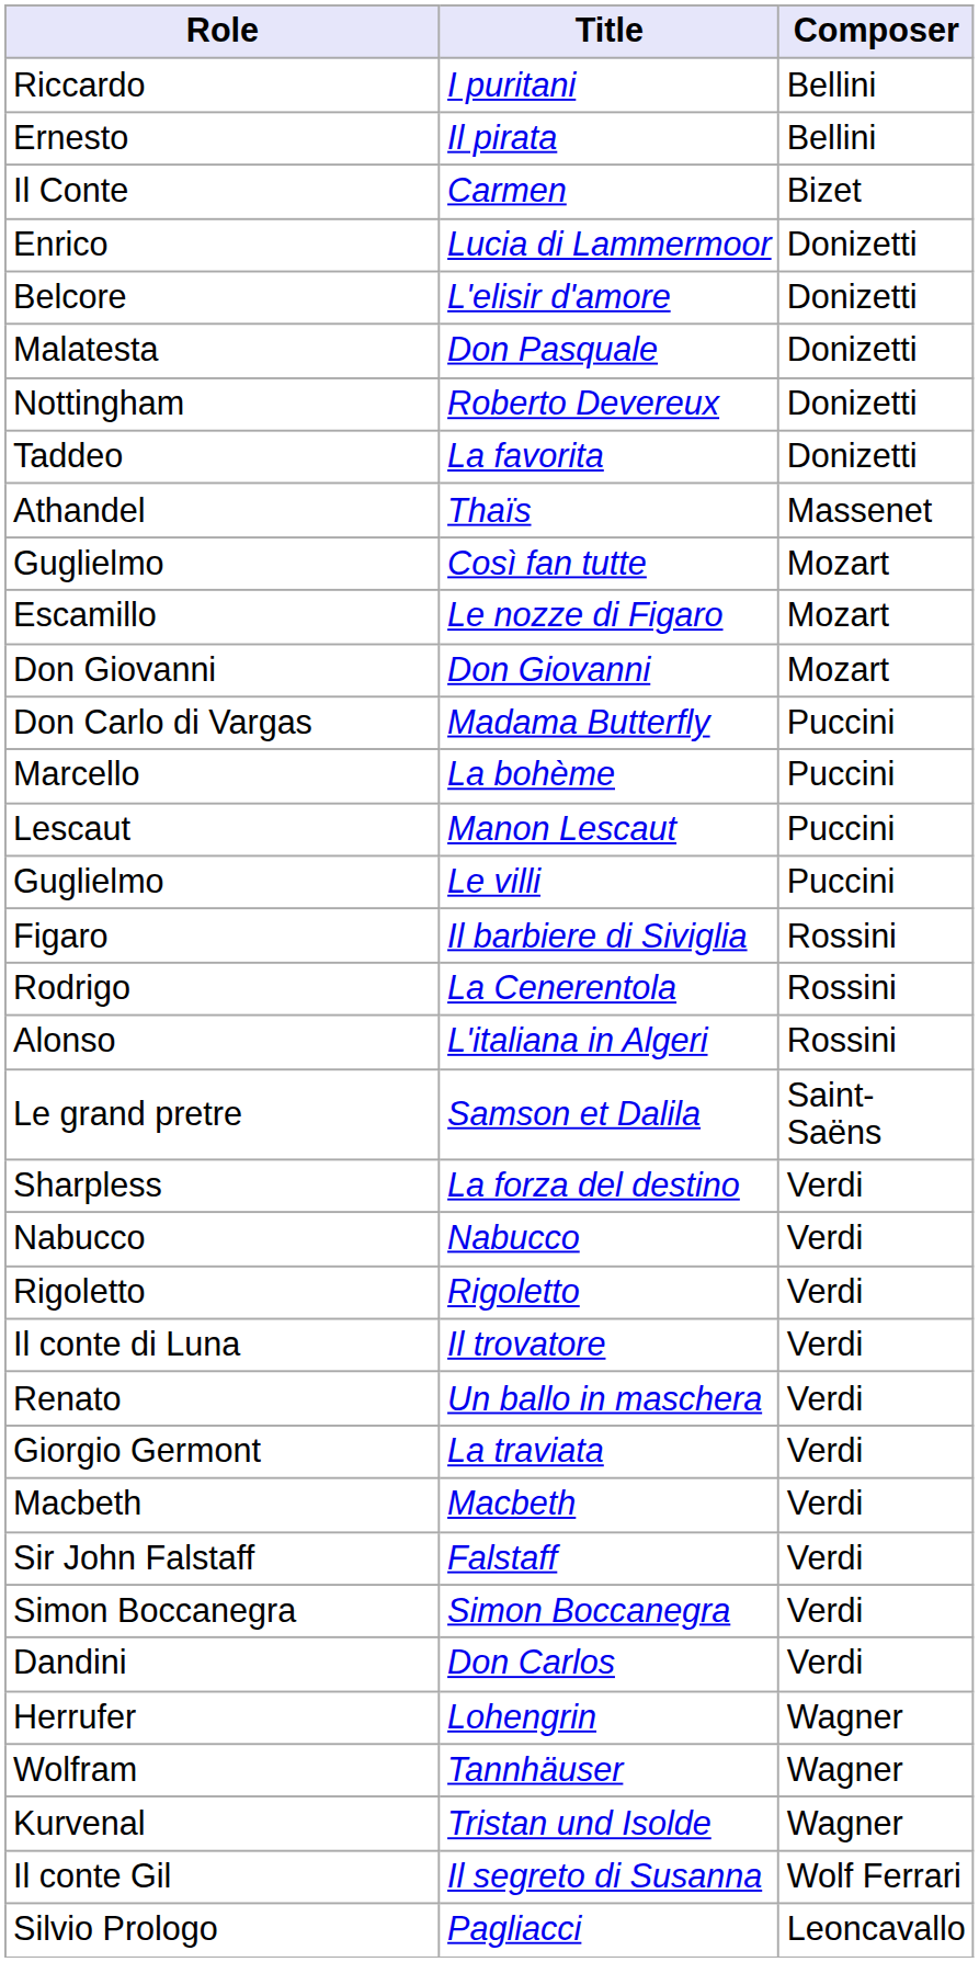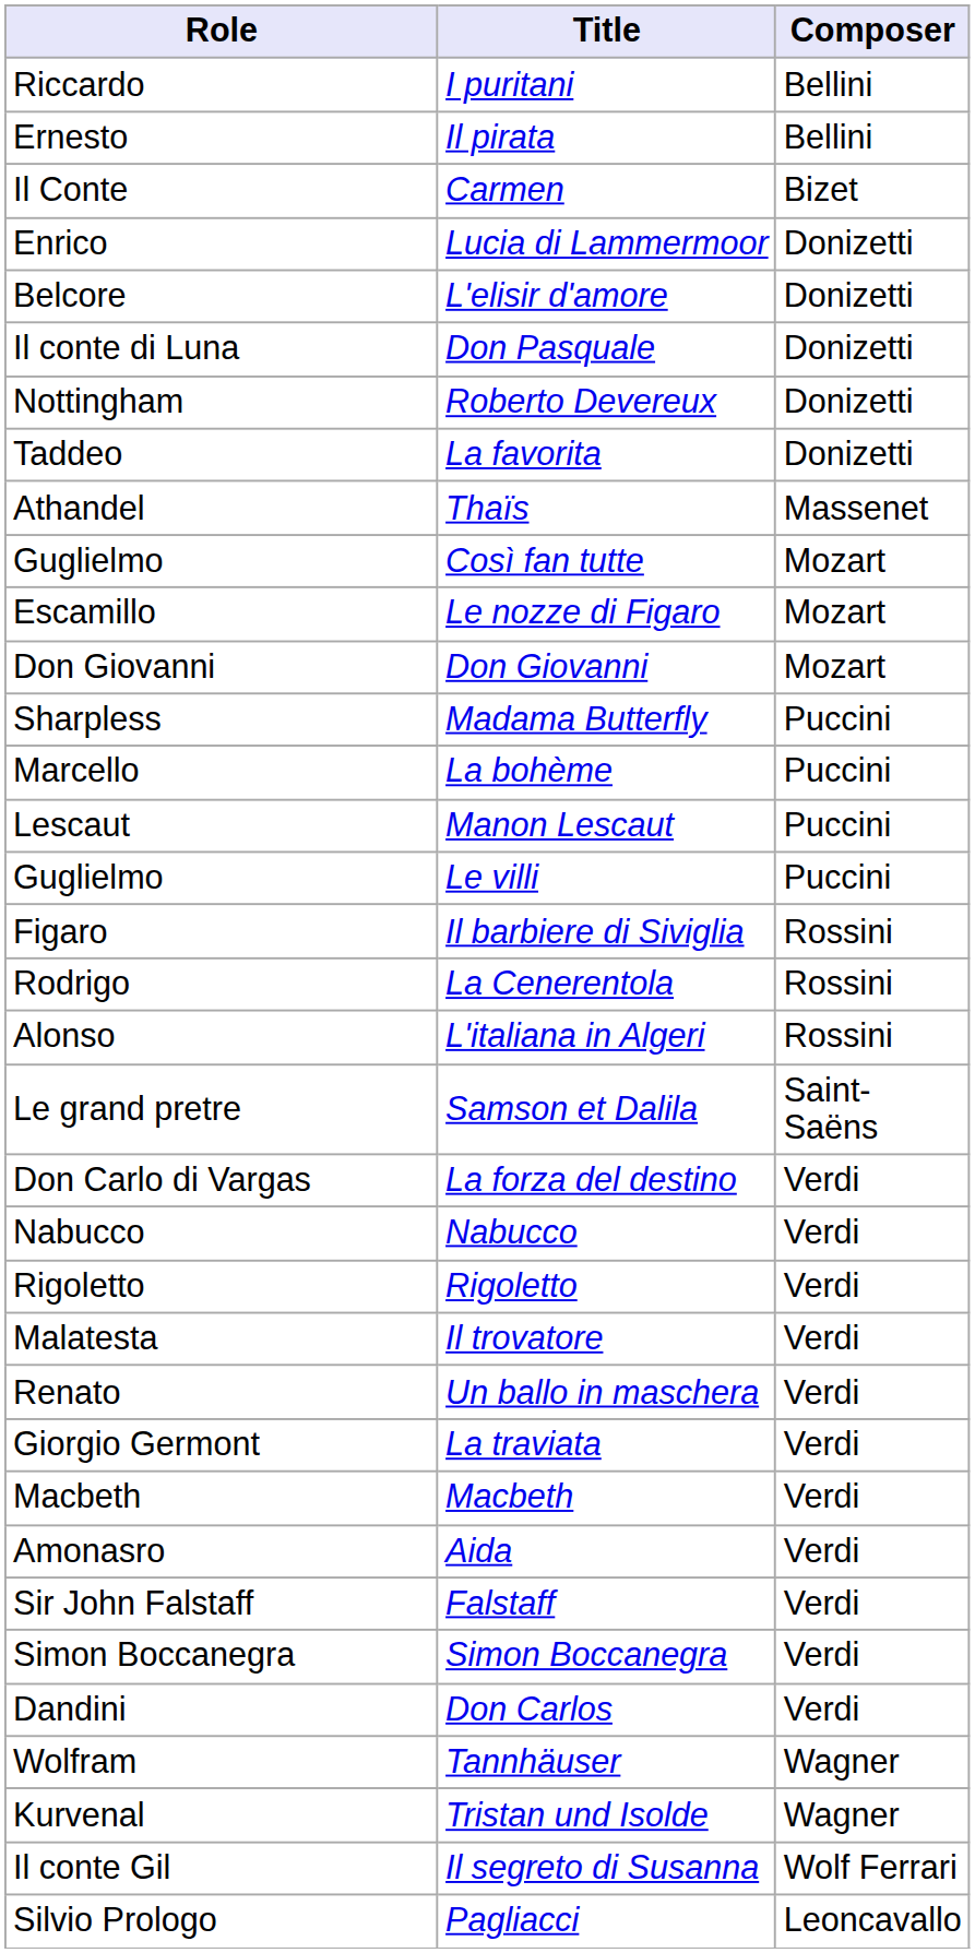 <table class="wikitable"  border="0" style="background:#ffffff" align="top" class="sortable wikitable">
 <tr>
 <th width="200 px" style="background:Lavender; color:Black">Role</th>
 <th style="background:Lavender; color:Black">Title</th>
 <th width="70 px" style="background:Lavender; color:Black">Composer</th>
 </tr>
 <tr>
 <td>Riccardo</td>
 <td><em><a href='#'>I puritani</a></em></td>
 <td>Bellini</td>
 </tr>
 <tr>
 <td>Ernesto</td>
 <td><em><a href='#'>Il pirata</a></em></td>
 <td>Bellini</td>
 </tr>
 <tr>
 <td>Il Conte</td>
 <td><em><a href='#'>Carmen</a></em></td>
 <td>Bizet</td>
 </tr>
 <tr>
 <td>Enrico</td>
 <td><em><a href='#'>Lucia di Lammermoor</a></em></td>
 <td>Donizetti</td>
 </tr>
 <tr>
 <td>Belcore</td>
 <td><em><a href='#'>L'elisir d'amore</a></em></td>
 <td>Donizetti</td>
 </tr>
 <tr>
-<td>Malatesta</td>
+<td>Il conte di Luna</td>
 <td><em><a href='#'>Don Pasquale</a></em></td>
 <td>Donizetti</td>
 </tr>
 <tr>
 <td>Nottingham</td>
 <td><em><a href='#'>Roberto Devereux</a></em></td>
 <td>Donizetti</td>
 </tr>
 <tr>
 <td>Taddeo</td>
 <td><em><a href='#'>La favorita</a></em></td>
 <td>Donizetti</td>
 </tr>
 <tr>
 <td>Athandel</td>
 <td><em><a href='#'>Thaïs</a></em></td>
 <td>Massenet</td>
 </tr>
 <tr>
 <td>Guglielmo</td>
 <td><em><a href='#'>Così fan tutte</a></em></td>
 <td>Mozart</td>
 </tr>
 <tr>
 <td>Escamillo</td>
 <td><em><a href='#'>Le nozze di Figaro</a></em></td>
 <td>Mozart</td>
 </tr>
 <tr>
 <td>Don Giovanni</td>
 <td><em><a href='#'>Don Giovanni</a></em></td>
 <td>Mozart</td>
 </tr>
 <tr>
-<td>Don Carlo di Vargas</td>
+<td>Sharpless</td>
 <td><em><a href='#'>Madama Butterfly</a></em></td>
 <td>Puccini</td>
 </tr>
 <tr>
 <td>Marcello</td>
 <td><em><a href='#'>La bohème</a></em></td>
 <td>Puccini</td>
 </tr>
 <tr>
 <td>Lescaut</td>
 <td><em><a href='#'>Manon Lescaut</a></em></td>
 <td>Puccini</td>
 </tr>
 <tr>
 <td>Guglielmo</td>
 <td><em><a href='#'>Le villi</a></em></td>
 <td>Puccini</td>
 </tr>
 <tr>
 <td>Figaro</td>
 <td><em><a href='#'>Il barbiere di Siviglia</a></em></td>
 <td>Rossini</td>
 </tr>
 <tr>
 <td>Rodrigo</td>
 <td><em><a href='#'>La Cenerentola</a></em></td>
 <td>Rossini</td>
 </tr>
 <tr>
 <td>Alonso</td>
 <td><em><a href='#'>L'italiana in Algeri</a></em></td>
 <td>Rossini</td>
 </tr>
 <tr>
 <td>Le grand pretre</td>
 <td><em><a href='#'>Samson et Dalila</a></em></td>
 <td>Saint-Saëns</td>
 </tr>
 <tr>
-<td>Sharpless</td>
+<td>Don Carlo di Vargas</td>
 <td><em><a href='#'>La forza del destino</a></em></td>
 <td>Verdi</td>
 </tr>
 <tr>
 <td>Nabucco</td>
 <td><em><a href='#'>Nabucco</a></em></td>
 <td>Verdi</td>
 </tr>
 <tr>
 <td>Rigoletto</td>
 <td><em><a href='#'>Rigoletto</a></em></td>
 <td>Verdi</td>
 </tr>
 <tr>
-<td>Il conte di Luna</td>
+<td>Malatesta</td>
 <td><em><a href='#'>Il trovatore</a></em></td>
 <td>Verdi</td>
 </tr>
 <tr>
 <td>Renato</td>
 <td><em><a href='#'>Un ballo in maschera</a></em></td>
 <td>Verdi</td>
 </tr>
 <tr>
 <td>Giorgio Germont</td>
 <td><em><a href='#'>La traviata</a></em></td>
 <td>Verdi</td>
 </tr>
 <tr>
 <td>Macbeth</td>
 <td><em><a href='#'>Macbeth</a></em></td>
 <td>Verdi</td>
 </tr>
 <tr>
+<td>Amonasro</td>
+<td><em><a href='#'>Aida</a></em></td>
+<td>Verdi</td>
+</tr>
+<tr>
 <td>Sir John Falstaff</td>
 <td><em><a href='#'>Falstaff</a></em></td>
 <td>Verdi</td>
 </tr>
 <tr>
 <td>Simon Boccanegra</td>
 <td><em><a href='#'>Simon Boccanegra</a></em></td>
 <td>Verdi</td>
 </tr>
 <tr>
 <td>Dandini</td>
 <td><em><a href='#'>Don Carlos</a></em></td>
 <td>Verdi</td>
-</tr>
-<tr>
-<td>Herrufer</td>
-<td><em><a href='#'>Lohengrin</a></em></td>
-<td>Wagner</td>
 </tr>
 <tr>
 <td>Wolfram</td>
 <td><em><a href='#'>Tannhäuser</a></em></td>
 <td>Wagner</td>
 </tr>
 <tr>
 <td>Kurvenal</td>
 <td><em><a href='#'>Tristan und Isolde</a></em></td>
 <td>Wagner</td>
 </tr>
 <tr>
 <td>Il conte Gil</td>
 <td><em><a href='#'>Il segreto di Susanna</a></em></td>
 <td>Wolf Ferrari</td>
 </tr>
 <tr>
 <td>Silvio Prologo</td>
 <td><em><a href='#'>Pagliacci</a></em></td>
 <td>Leoncavallo</td>
 </tr>
 <tr>
 </tr>
 </table>
